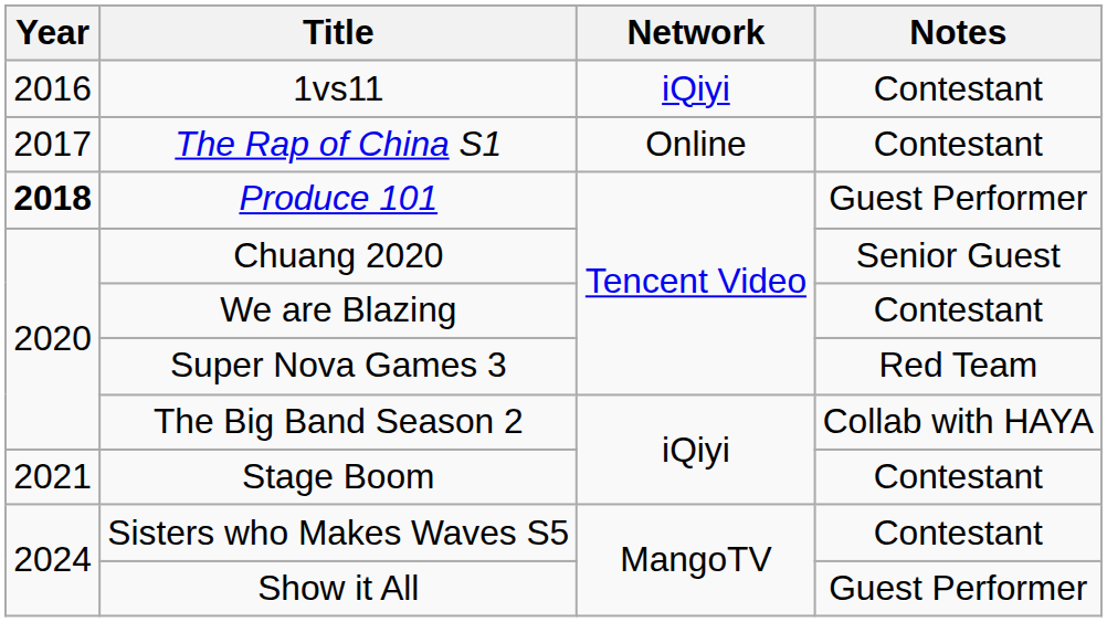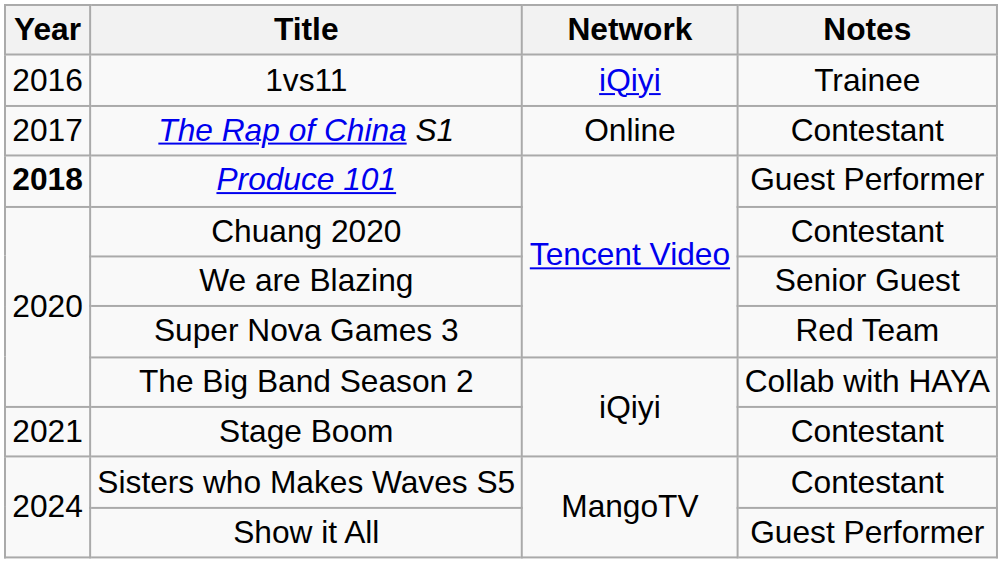 <table class="wikitable" style="text-align:center;">
 <tr>
 <th>Year</th>
 <th>Title</th>
 <th>Network</th>
 <th>Notes</th>
 </tr>
 <tr>
 <td>2016</td>
 <td>1vs11</td>
 <td><a href='#'>iQiyi</a></td>
-<td>Contestant</td>
+<td>Trainee</td>
 </tr>
 <tr>
 <td>2017</td>
 <td><em><a href='#'>The Rap of China</a> S1</em></td>
 <td>Online</td>
 <td>Contestant</td>
 </tr>
 <tr>
 <td><strong>2018</strong></td>
 <td><em><a href='#'>Produce 101</a></em></td>
 <td rowspan="4"><a href='#'>Tencent Video</a></td>
 <td>Guest Performer</td>
 </tr>
 <tr>
 <td rowspan="4">2020</td>
 <td>Chuang 2020</td>
-<td>Senior Guest</td>
+<td>Contestant</td>
 </tr>
 <tr>
 <td>We are Blazing</td>
-<td>Contestant</td>
+<td>Senior Guest</td>
 </tr>
 <tr>
 <td>Super Nova Games 3</td>
 <td>Red Team</td>
 </tr>
 <tr>
 <td>The Big Band Season 2</td>
 <td rowspan="2">iQiyi</td>
 <td>Collab with HAYA</td>
 </tr>
 <tr>
 <td>2021</td>
 <td>Stage Boom</td>
 <td>Contestant</td>
 </tr>
 <tr>
 <td rowspan="2">2024</td>
 <td>Sisters who Makes Waves S5</td>
 <td rowspan="2">MangoTV</td>
 <td>Contestant</td>
 </tr>
 <tr>
 <td>Show it All</td>
 <td>Guest Performer</td>
 </tr>
 </table>
